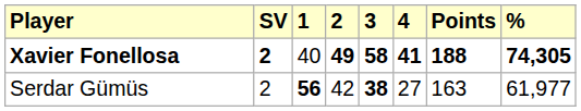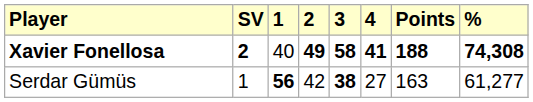 <table class="wikitable">
 <tr bgcolor="#ffffcc">
 <td width=180><strong>Player</strong></td>
 <td><strong>SV</strong></td>
 <td><strong>1</strong></td>
 <td><strong>2</strong></td>
 <td><strong>3</strong></td>
 <td><strong>4</strong></td>
 <td><strong>Points</strong></td>
 <td><strong>%</strong></td>
 </tr>
 <tr bgcolor="FFFFFF">
 <td> <strong>Xavier Fonellosa</strong></td>
 <td><strong>2</strong></td>
 <td>40</td>
 <td><strong>49</strong></td>
 <td><strong>58</strong></td>
 <td><strong>41</strong></td>
 <td><strong>188</strong></td>
-<td><strong>74,305</strong></td>
+<td><strong>74,308</strong></td>
 </tr>
 <tr bgcolor="FFFFFF">
 <td> Serdar Gümüs</td>
-<td>2</td>
+<td>1</td>
 <td><strong>56</strong></td>
 <td>42</td>
 <td><strong>38</strong></td>
 <td>27</td>
 <td>163</td>
-<td>61,977</td>
+<td>61,277</td>
 </tr>
 </table>
